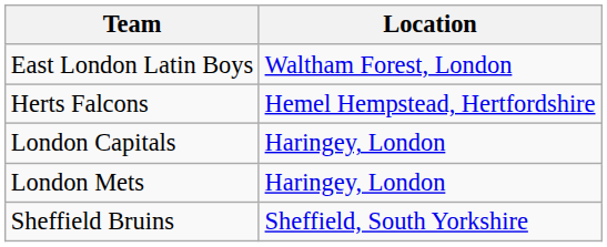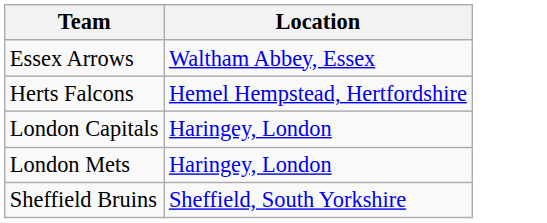 <table class="wikitable sortable">
 <tr>
 <th>Team</th>
 <th>Location</th>
 </tr>
 <tr>
-<td>East London Latin Boys</td>
-<td><a href='#'>Waltham Forest, London</a></td>
+<td>Essex Arrows</td>
+<td rowspan="1"><a href='#'>Waltham Abbey, Essex</a></td>
 </tr>
 <tr>
 <td>Herts Falcons</td>
 <td><a href='#'>Hemel Hempstead, Hertfordshire</a></td>
 </tr>
 <tr>
 <td>London Capitals</td>
 <td><a href='#'>Haringey, London</a></td>
 </tr>
 <tr>
 <td>London Mets</td>
 <td><a href='#'>Haringey, London</a></td>
 </tr>
 <tr>
 <td>Sheffield Bruins</td>
 <td rowspan="1"><a href='#'>Sheffield, South Yorkshire</a></td>
 </tr>
 </table>
